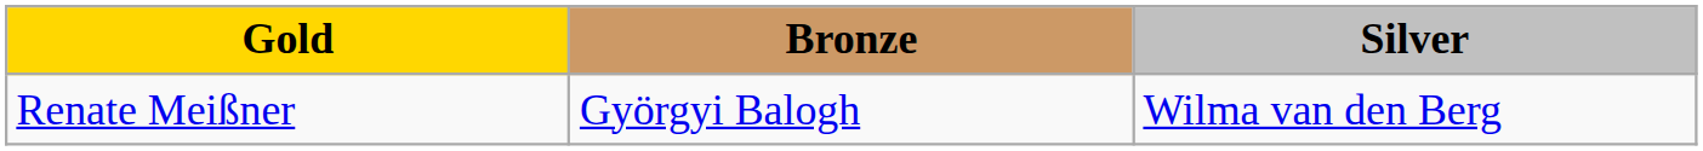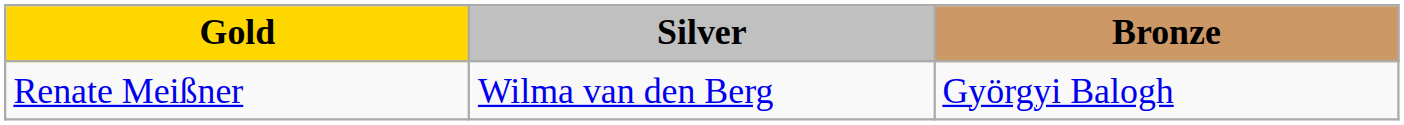 <table class="wikitable" style="text-align:left">
 <tr align="center">
 <td width=200 bgcolor=gold><strong>Gold</strong></td>
+<td width=200 bgcolor=silver><strong>Silver</strong></td>
 <td width=200 bgcolor=CC9966><strong>Bronze</strong></td>
-<td width=200 bgcolor=silver><strong>Silver</strong></td>
 </tr>
 <tr>
 <td><a href='#'>Renate Meißner</a><br><em></em></td>
+<td><a href='#'>Wilma van den Berg</a><br><em></em></td>
 <td><a href='#'>Györgyi Balogh</a><br><em></em></td>
-<td><a href='#'>Wilma van den Berg</a><br><em></em></td>
 </tr>
 </table>
